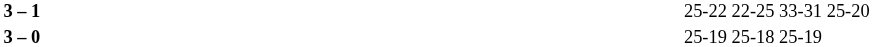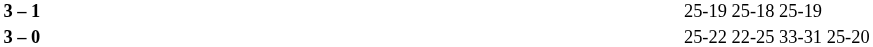 <table width=100% cellspacing=1>
 <tr>
 <th width=20%></th>
 <th width=12%></th>
 <th width=20%></th>
 <th width=33%></th>
 <td></td>
 </tr>
 <tr style=font-size:90%>
 <td align=right><strong></strong></td>
 <td align=center><strong>3 – 1</strong></td>
 <td></td>
-<td>25-22 22-25 33-31 25-20</td>
+<td>25-19 25-18 25-19</td>
 <td></td>
 </tr>
 <tr style=font-size:90%>
 <td align=right><strong></strong></td>
 <td align=center><strong>3 – 0</strong></td>
 <td></td>
-<td>25-19 25-18 25-19</td>
+<td>25-22 22-25 33-31 25-20</td>
 </tr>
 </table>
